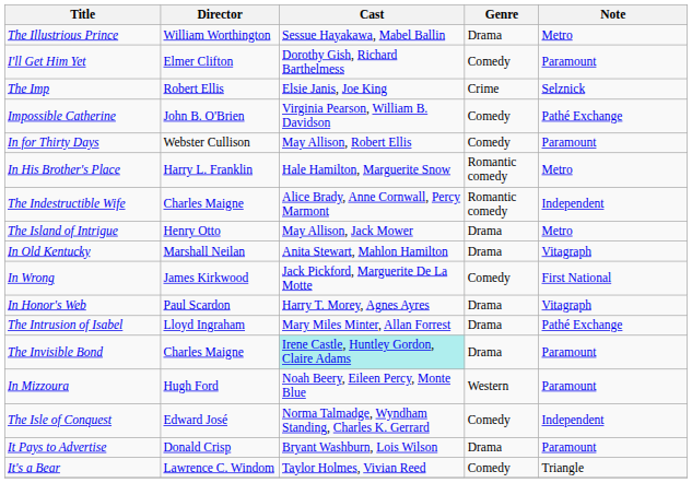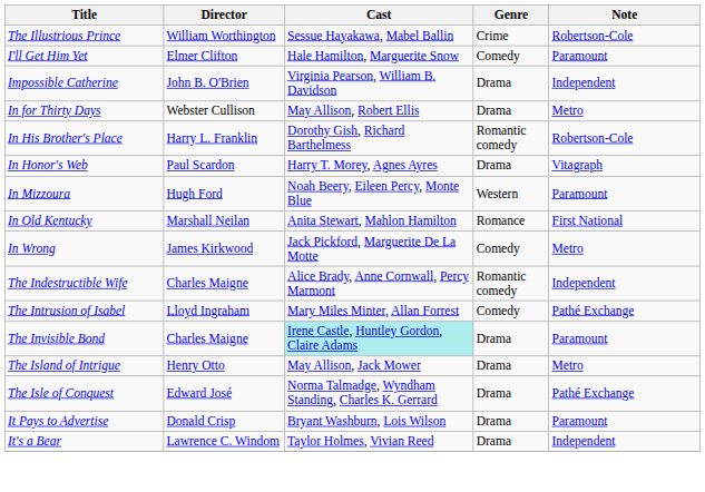 <table class="wikitable">
 <tr>
 <th style="width:21%;">Title</th>
 <th style="width:16%;">Director</th>
 <th style="width:25%;">Cast</th>
 <th style="width:10%;">Genre</th>
 <th style="width:20%;">Note</th>
 </tr>
 <tr>
 <td><em><a href='#'>The Illustrious Prince</a></em></td>
 <td><a href='#'>William Worthington</a></td>
 <td><a href='#'>Sessue Hayakawa</a>, <a href='#'>Mabel Ballin</a></td>
-<td>Drama</td>
-<td><a href='#'>Metro</a></td>
+<td>Crime</td>
+<td><a href='#'>Robertson-Cole</a></td>
 </tr>
 <tr>
 <td><em><a href='#'>I'll Get Him Yet</a></em></td>
 <td><a href='#'>Elmer Clifton</a></td>
-<td><a href='#'>Dorothy Gish</a>, <a href='#'>Richard Barthelmess</a></td>
+<td><a href='#'>Hale Hamilton</a>, <a href='#'>Marguerite Snow</a></td>
 <td>Comedy</td>
 <td><a href='#'>Paramount</a></td>
-</tr>
-<tr>
-<td><em><a href='#'>The Imp</a></em></td>
-<td><a href='#'>Robert Ellis</a></td>
-<td><a href='#'>Elsie Janis</a>, <a href='#'>Joe King</a></td>
-<td>Crime</td>
-<td><a href='#'>Selznick</a></td>
 </tr>
 <tr>
 <td><em><a href='#'>Impossible Catherine</a></em></td>
 <td><a href='#'>John B. O'Brien</a></td>
 <td><a href='#'>Virginia Pearson</a>, <a href='#'>William B. Davidson</a></td>
-<td>Comedy</td>
-<td><a href='#'>Pathé Exchange</a></td>
+<td>Drama</td>
+<td><a href='#'>Independent</a></td>
 </tr>
 <tr>
 <td><em><a href='#'>In for Thirty Days</a></em></td>
 <td>Webster Cullison</td>
 <td><a href='#'>May Allison</a>, <a href='#'>Robert Ellis</a></td>
-<td>Comedy</td>
-<td><a href='#'>Paramount</a></td>
+<td>Drama</td>
+<td><a href='#'>Metro</a></td>
 </tr>
 <tr>
 <td><em><a href='#'>In His Brother's Place</a></em></td>
 <td><a href='#'>Harry L. Franklin</a></td>
-<td><a href='#'>Hale Hamilton</a>, <a href='#'>Marguerite Snow</a></td>
+<td><a href='#'>Dorothy Gish</a>, <a href='#'>Richard Barthelmess</a></td>
 <td>Romantic comedy</td>
+<td><a href='#'>Robertson-Cole</a></td>
+</tr>
+<tr>
+<td><em><a href='#'>In Honor's Web</a></em></td>
+<td><a href='#'>Paul Scardon</a></td>
+<td><a href='#'>Harry T. Morey</a>, <a href='#'>Agnes Ayres</a></td>
+<td>Drama</td>
+<td><a href='#'>Vitagraph</a></td>
+</tr>
+<tr>
+<td><em><a href='#'>In Mizzoura</a></em></td>
+<td><a href='#'>Hugh Ford</a></td>
+<td><a href='#'>Noah Beery</a>, <a href='#'>Eileen Percy</a>, <a href='#'>Monte Blue</a></td>
+<td>Western</td>
+<td><a href='#'>Paramount</a></td>
+</tr>
+<tr>
+<td><em><a href='#'>In Old Kentucky</a></em></td>
+<td><a href='#'>Marshall Neilan</a></td>
+<td><a href='#'>Anita Stewart</a>, <a href='#'>Mahlon Hamilton</a></td>
+<td>Romance</td>
+<td><a href='#'>First National</a></td>
+</tr>
+<tr>
+<td><em><a href='#'>In Wrong</a></em></td>
+<td><a href='#'>James Kirkwood</a></td>
+<td><a href='#'>Jack Pickford</a>, <a href='#'>Marguerite De La Motte</a></td>
+<td>Comedy</td>
 <td><a href='#'>Metro</a></td>
 </tr>
 <tr>
 <td><em><a href='#'>The Indestructible Wife</a></em></td>
 <td><a href='#'>Charles Maigne</a></td>
 <td><a href='#'>Alice Brady</a>, <a href='#'>Anne Cornwall</a>, <a href='#'>Percy Marmont</a></td>
 <td>Romantic comedy</td>
 <td><a href='#'>Independent</a></td>
 </tr>
 <tr>
-<td><em><a href='#'>The Island of Intrigue</a></em></td>
-<td><a href='#'>Henry Otto</a></td>
-<td><a href='#'>May Allison</a>, <a href='#'>Jack Mower</a></td>
-<td>Drama</td>
-<td><a href='#'>Metro</a></td>
-</tr>
-<tr>
-<td><em><a href='#'>In Old Kentucky</a></em></td>
-<td><a href='#'>Marshall Neilan</a></td>
-<td><a href='#'>Anita Stewart</a>, <a href='#'>Mahlon Hamilton</a></td>
-<td>Drama</td>
-<td><a href='#'>Vitagraph</a></td>
-</tr>
-<tr>
-<td><em><a href='#'>In Wrong</a></em></td>
-<td><a href='#'>James Kirkwood</a></td>
-<td><a href='#'>Jack Pickford</a>, <a href='#'>Marguerite De La Motte</a></td>
-<td>Comedy</td>
-<td><a href='#'>First National</a></td>
-</tr>
-<tr>
-<td><em><a href='#'>In Honor's Web</a></em></td>
-<td><a href='#'>Paul Scardon</a></td>
-<td><a href='#'>Harry T. Morey</a>, <a href='#'>Agnes Ayres</a></td>
-<td>Drama</td>
-<td><a href='#'>Vitagraph</a></td>
-</tr>
-<tr>
 <td><em><a href='#'>The Intrusion of Isabel</a></em></td>
 <td><a href='#'>Lloyd Ingraham</a></td>
 <td><a href='#'>Mary Miles Minter</a>, <a href='#'>Allan Forrest</a></td>
-<td>Drama</td>
+<td>Comedy</td>
 <td><a href='#'>Pathé Exchange</a></td>
 </tr>
 <tr>
 <td><em><a href='#'>The Invisible Bond</a></em></td>
 <td><a href='#'>Charles Maigne</a></td>
 <td style="background: paleturquoise;"><a href='#'>Irene Castle</a>, <a href='#'>Huntley Gordon</a>, <a href='#'>Claire Adams</a></td>
 <td>Drama</td>
 <td><a href='#'>Paramount</a></td>
 </tr>
 <tr>
-<td><em><a href='#'>In Mizzoura</a></em></td>
-<td><a href='#'>Hugh Ford</a></td>
-<td><a href='#'>Noah Beery</a>, <a href='#'>Eileen Percy</a>, <a href='#'>Monte Blue</a></td>
-<td>Western</td>
-<td><a href='#'>Paramount</a></td>
+<td><em><a href='#'>The Island of Intrigue</a></em></td>
+<td><a href='#'>Henry Otto</a></td>
+<td><a href='#'>May Allison</a>, <a href='#'>Jack Mower</a></td>
+<td>Drama</td>
+<td><a href='#'>Metro</a></td>
 </tr>
 <tr>
 <td><em><a href='#'>The Isle of Conquest</a></em></td>
 <td><a href='#'>Edward José</a></td>
 <td><a href='#'>Norma Talmadge</a>, <a href='#'>Wyndham Standing</a>, <a href='#'>Charles K. Gerrard</a></td>
-<td>Comedy</td>
-<td><a href='#'>Independent</a></td>
+<td>Drama</td>
+<td><a href='#'>Pathé Exchange</a></td>
 </tr>
 <tr>
 <td><em><a href='#'>It Pays to Advertise</a></em></td>
 <td><a href='#'>Donald Crisp</a></td>
 <td><a href='#'>Bryant Washburn</a>, <a href='#'>Lois Wilson</a></td>
 <td>Drama</td>
 <td><a href='#'>Paramount</a></td>
 </tr>
 <tr>
 <td><em><a href='#'>It's a Bear</a></em></td>
 <td><a href='#'>Lawrence C. Windom</a></td>
 <td><a href='#'>Taylor Holmes</a>, <a href='#'>Vivian Reed</a></td>
-<td>Comedy</td>
-<td>Triangle</td>
+<td>Drama</td>
+<td><a href='#'>Independent</a></td>
 </tr>
 <tr>
 </tr>
 </table>
